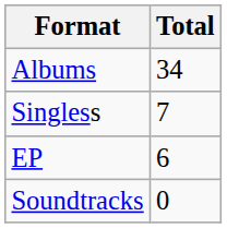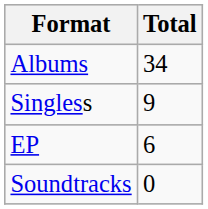 <table class="wikitable sortable" style="font-size:97%;">
 <tr>
 <th>Format</th>
 <th>Total</th>
 </tr>
 <tr>
 <td><a href='#'>Albums</a></td>
 <td>34</td>
 </tr>
 <tr>
 <td><a href='#'>Singles</a>s</td>
-<td>7</td>
+<td>9</td>
 </tr>
 <tr>
 <td><a href='#'>EP</a></td>
 <td>6</td>
 </tr>
 <tr>
 <td><a href='#'>Soundtracks</a></td>
 <td>0</td>
 </tr>
 </table>
